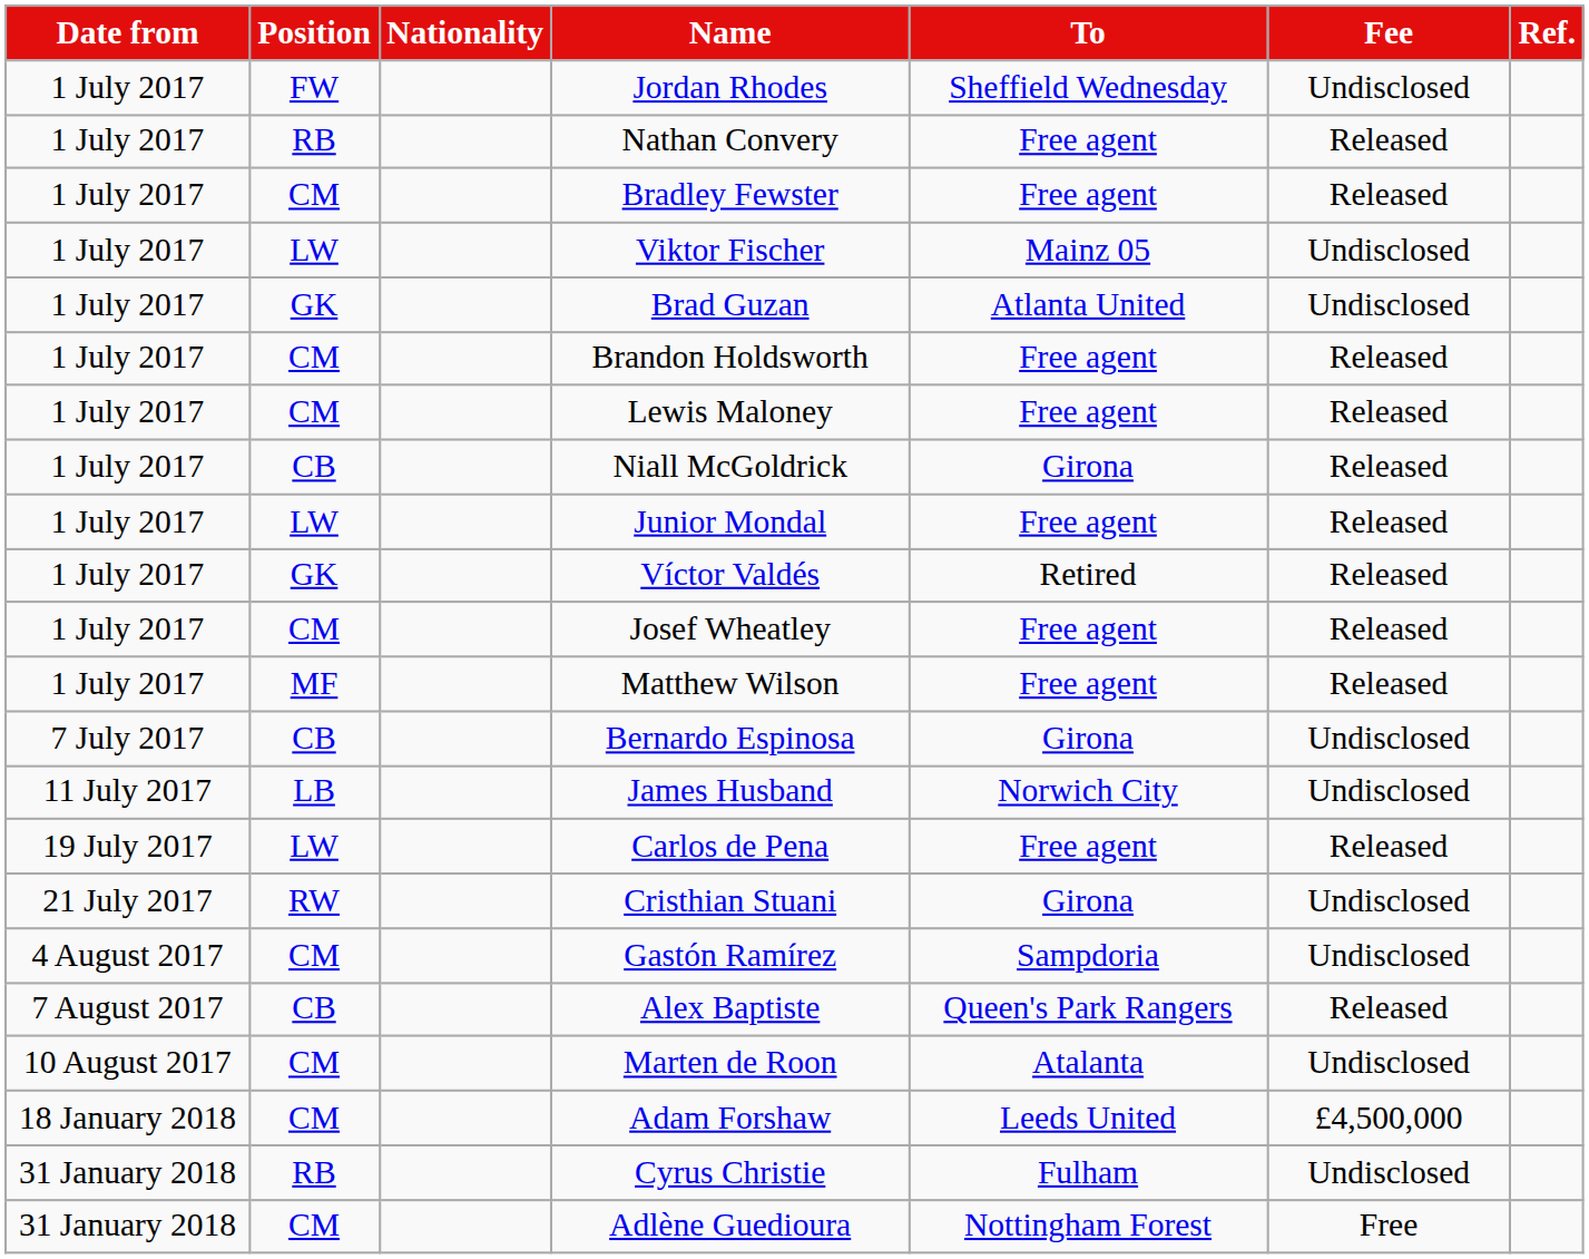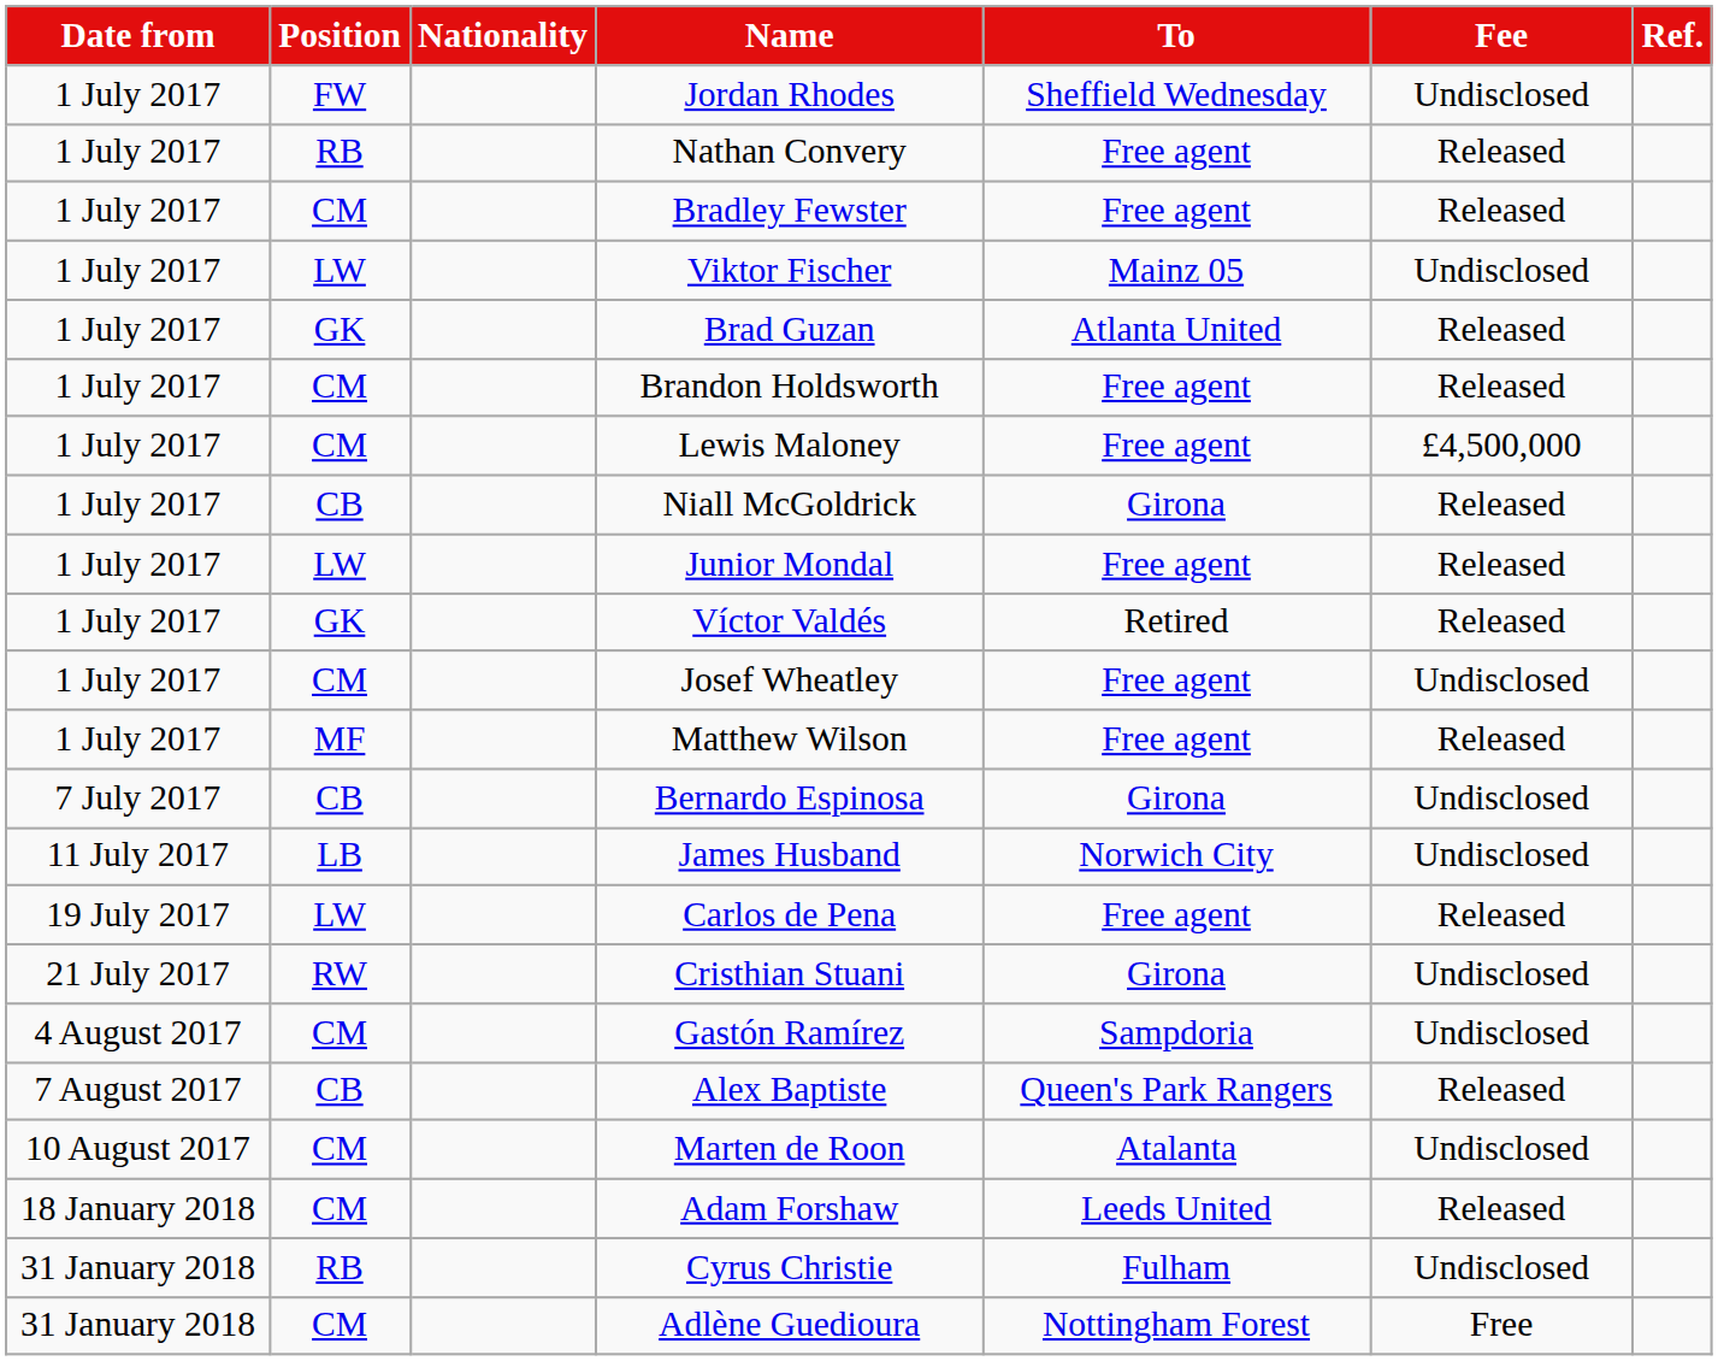 <table class="wikitable"  style="text-align:center; font-size:90%; ">
 <tr>
 <th style="background:#E20E0E; color:white; width:100px;">Date from</th>
 <th style="background:#E20E0E; color:white; width:50px;">Position</th>
 <th style="background:#E20E0E; color:white; width:50px;">Nationality</th>
 <th style="background:#E20E0E; color:white; width:150px;">Name</th>
 <th style="background:#E20E0E; color:white; width:150px;">To</th>
 <th style="background:#E20E0E; color:white; width:100px;">Fee</th>
 <th style="background:#E20E0E; color:white; width:25px;">Ref.</th>
 </tr>
 <tr>
 <td>1 July 2017</td>
 <td><a href='#'>FW</a></td>
 <td></td>
 <td><a href='#'>Jordan Rhodes</a></td>
 <td><a href='#'>Sheffield Wednesday</a></td>
 <td>Undisclosed</td>
 <td></td>
 </tr>
 <tr>
 <td>1 July 2017</td>
 <td><a href='#'>RB</a></td>
 <td></td>
 <td>Nathan Convery</td>
 <td><a href='#'>Free agent</a></td>
 <td>Released</td>
 <td></td>
 </tr>
 <tr>
 <td>1 July 2017</td>
 <td><a href='#'>CM</a></td>
 <td></td>
 <td><a href='#'>Bradley Fewster</a></td>
 <td><a href='#'>Free agent</a></td>
 <td>Released</td>
 <td></td>
 </tr>
 <tr>
 <td>1 July 2017</td>
 <td><a href='#'>LW</a></td>
 <td></td>
 <td><a href='#'>Viktor Fischer</a></td>
 <td><a href='#'>Mainz 05</a></td>
 <td>Undisclosed</td>
 <td></td>
 </tr>
 <tr>
 <td>1 July 2017</td>
 <td><a href='#'>GK</a></td>
 <td></td>
 <td><a href='#'>Brad Guzan</a></td>
 <td><a href='#'>Atlanta United</a></td>
-<td>Undisclosed</td>
+<td>Released</td>
 <td></td>
 </tr>
 <tr>
 <td>1 July 2017</td>
 <td><a href='#'>CM</a></td>
 <td></td>
 <td>Brandon Holdsworth</td>
 <td><a href='#'>Free agent</a></td>
 <td>Released</td>
 <td></td>
 </tr>
 <tr>
 <td>1 July 2017</td>
 <td><a href='#'>CM</a></td>
 <td></td>
 <td>Lewis Maloney</td>
 <td><a href='#'>Free agent</a></td>
-<td>Released</td>
+<td>£4,500,000</td>
 <td></td>
 </tr>
 <tr>
 <td>1 July 2017</td>
 <td><a href='#'>CB</a></td>
 <td></td>
 <td>Niall McGoldrick</td>
 <td><a href='#'>Girona</a></td>
 <td>Released</td>
 <td></td>
 </tr>
 <tr>
 <td>1 July 2017</td>
 <td><a href='#'>LW</a></td>
 <td></td>
 <td><a href='#'>Junior Mondal</a></td>
 <td><a href='#'>Free agent</a></td>
 <td>Released</td>
 <td></td>
 </tr>
 <tr>
 <td>1 July 2017</td>
 <td><a href='#'>GK</a></td>
 <td></td>
 <td><a href='#'>Víctor Valdés</a></td>
 <td>Retired</td>
 <td>Released</td>
 <td></td>
 </tr>
 <tr>
 <td>1 July 2017</td>
 <td><a href='#'>CM</a></td>
 <td></td>
 <td>Josef Wheatley</td>
 <td><a href='#'>Free agent</a></td>
-<td>Released</td>
+<td>Undisclosed</td>
 <td></td>
 </tr>
 <tr>
 <td>1 July 2017</td>
 <td><a href='#'>MF</a></td>
 <td></td>
 <td>Matthew Wilson</td>
 <td><a href='#'>Free agent</a></td>
 <td>Released</td>
 <td></td>
 </tr>
 <tr>
 <td>7 July 2017</td>
 <td><a href='#'>CB</a></td>
 <td></td>
 <td><a href='#'>Bernardo Espinosa</a></td>
 <td><a href='#'>Girona</a></td>
 <td>Undisclosed</td>
 <td></td>
 </tr>
 <tr>
 <td>11 July 2017</td>
 <td><a href='#'>LB</a></td>
 <td></td>
 <td><a href='#'>James Husband</a></td>
 <td><a href='#'>Norwich City</a></td>
 <td>Undisclosed</td>
 <td></td>
 </tr>
 <tr>
 <td>19 July 2017</td>
 <td><a href='#'>LW</a></td>
 <td></td>
 <td><a href='#'>Carlos de Pena</a></td>
 <td><a href='#'>Free agent</a></td>
 <td>Released</td>
 <td></td>
 </tr>
 <tr>
 <td>21 July 2017</td>
 <td><a href='#'>RW</a></td>
 <td></td>
 <td><a href='#'>Cristhian Stuani</a></td>
 <td><a href='#'>Girona</a></td>
 <td>Undisclosed</td>
 <td></td>
 </tr>
 <tr>
 <td>4 August 2017</td>
 <td><a href='#'>CM</a></td>
 <td></td>
 <td><a href='#'>Gastón Ramírez</a></td>
 <td><a href='#'>Sampdoria</a></td>
 <td>Undisclosed</td>
 <td></td>
 </tr>
 <tr>
 <td>7 August 2017</td>
 <td><a href='#'>CB</a></td>
 <td></td>
 <td><a href='#'>Alex Baptiste</a></td>
 <td><a href='#'>Queen's Park Rangers</a></td>
 <td>Released</td>
 <td></td>
 </tr>
 <tr>
 <td>10 August 2017</td>
 <td><a href='#'>CM</a></td>
 <td></td>
 <td><a href='#'>Marten de Roon</a></td>
 <td><a href='#'>Atalanta</a></td>
 <td>Undisclosed</td>
 <td></td>
 </tr>
 <tr>
 <td>18 January 2018</td>
 <td><a href='#'>CM</a></td>
 <td></td>
 <td><a href='#'>Adam Forshaw</a></td>
 <td><a href='#'>Leeds United</a></td>
-<td>£4,500,000</td>
+<td>Released</td>
 <td></td>
 </tr>
 <tr>
 <td>31 January 2018</td>
 <td><a href='#'>RB</a></td>
 <td></td>
 <td><a href='#'>Cyrus Christie</a></td>
 <td><a href='#'>Fulham</a></td>
 <td>Undisclosed</td>
 <td></td>
 </tr>
 <tr>
 <td>31 January 2018</td>
 <td><a href='#'>CM</a></td>
 <td></td>
 <td><a href='#'>Adlène Guedioura</a></td>
 <td><a href='#'>Nottingham Forest</a></td>
 <td>Free</td>
 <td></td>
 </tr>
 </table>
